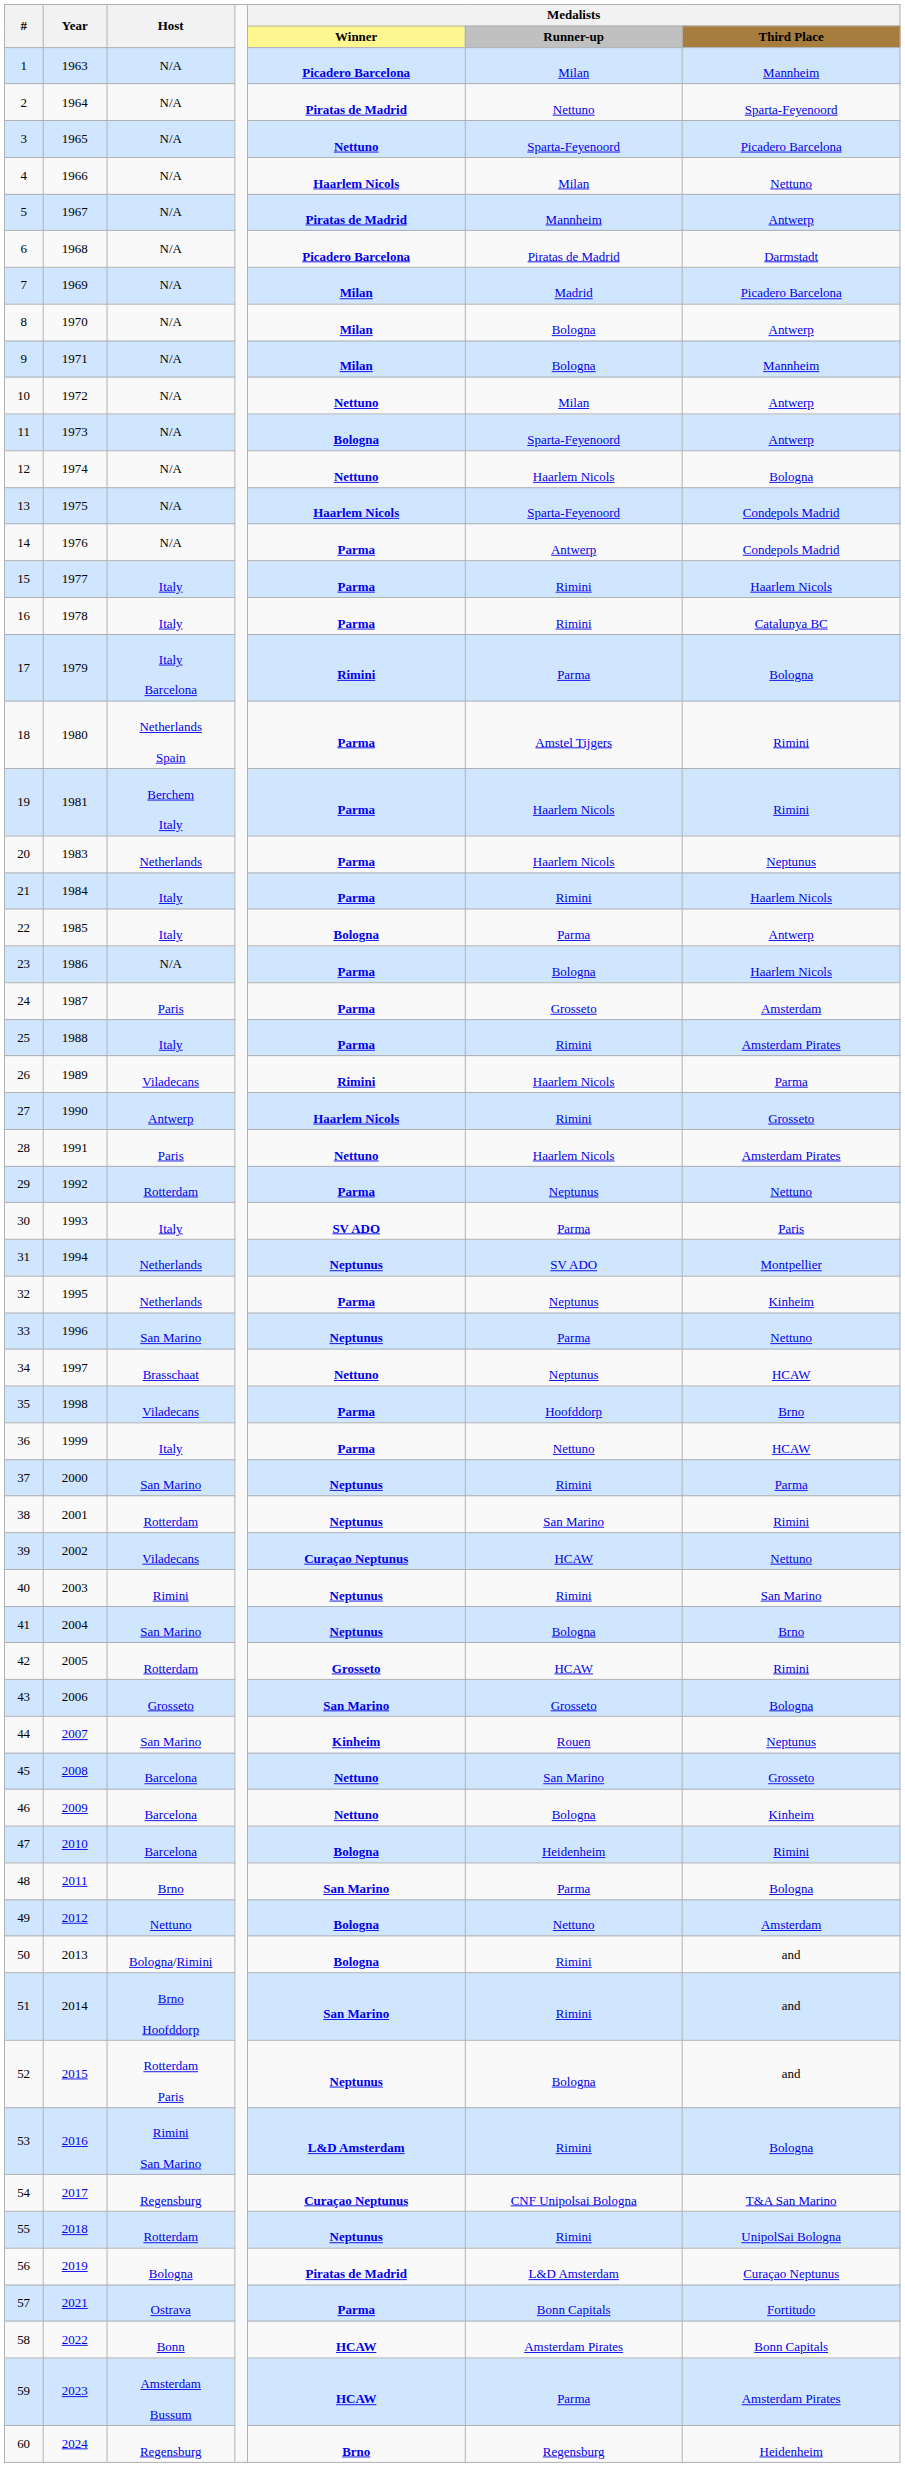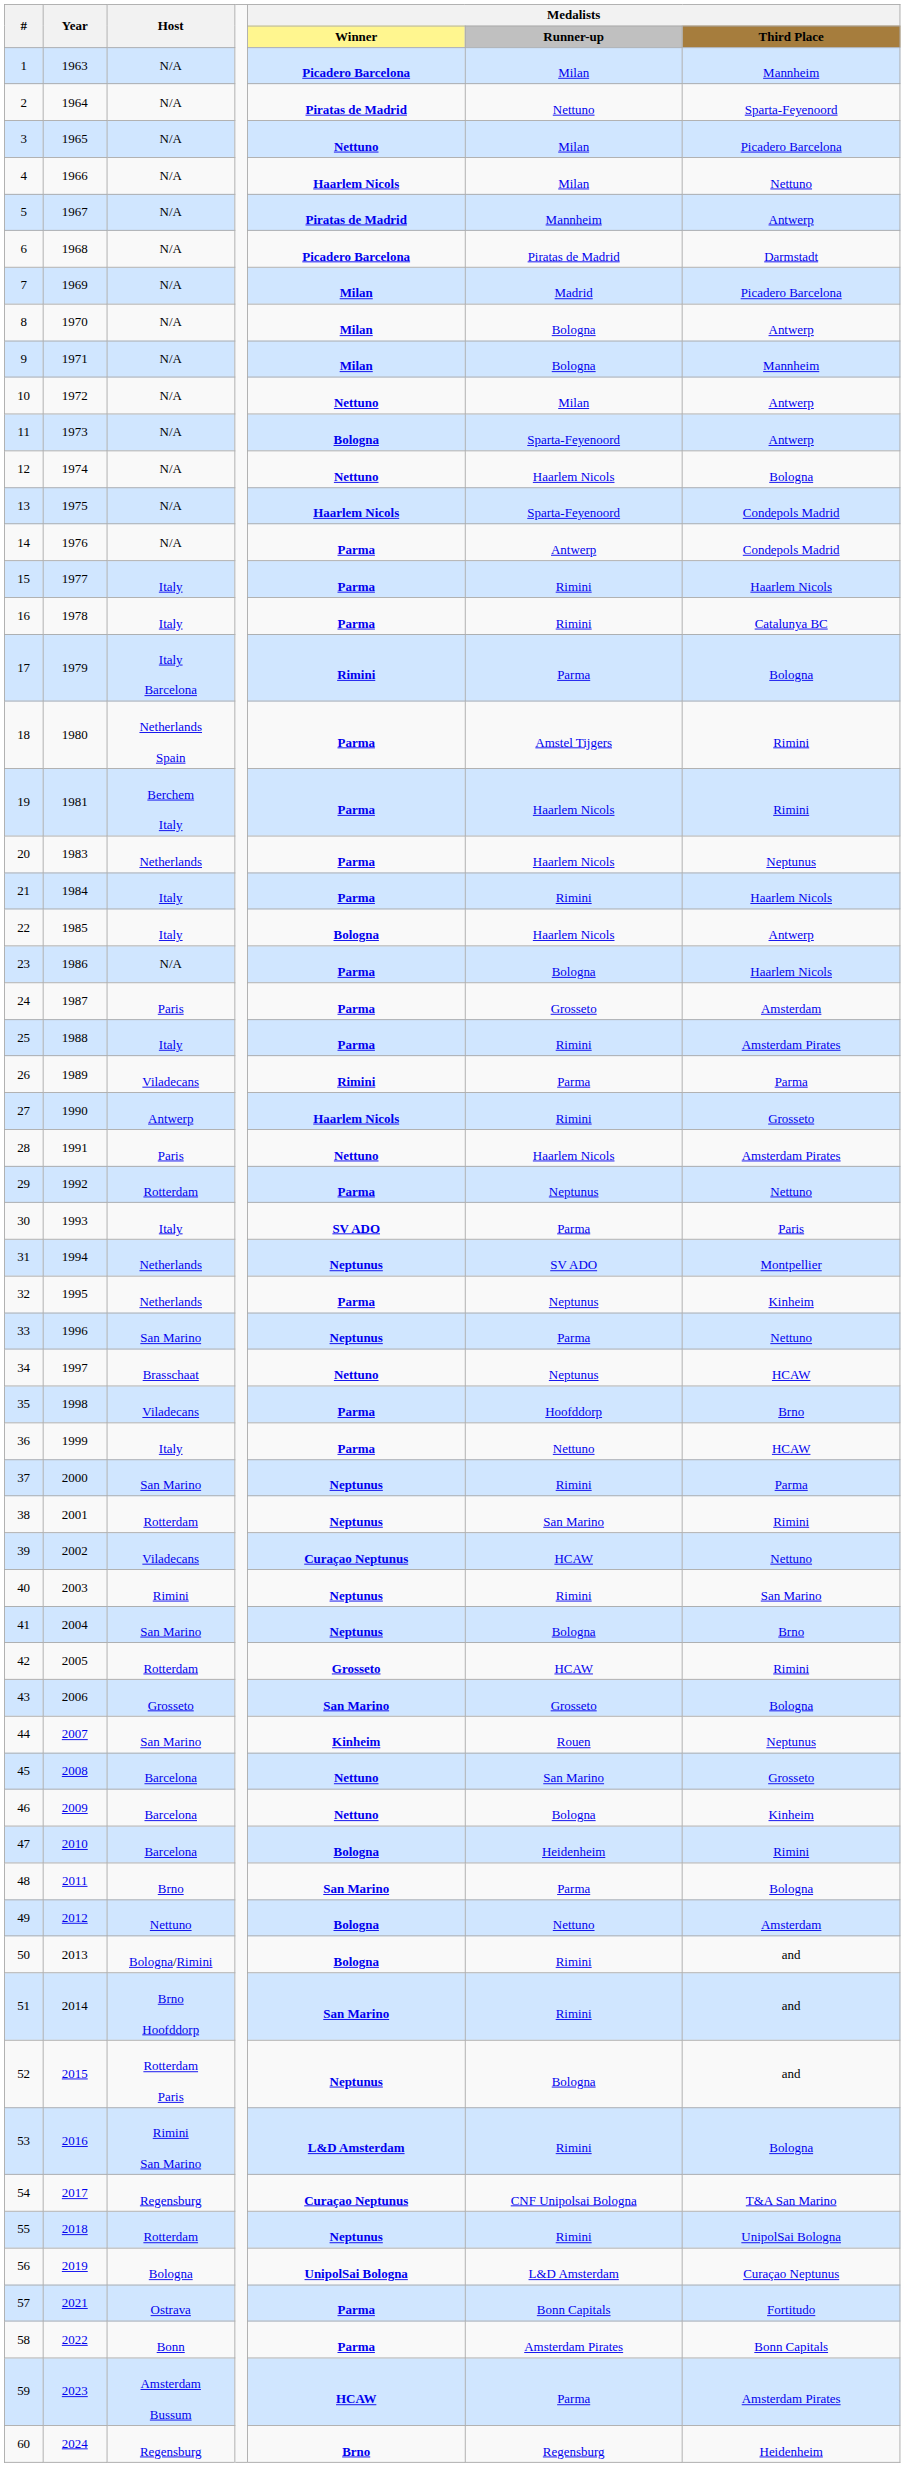 <table class="wikitable" style="font-size:90%; text-align: center;">
 <tr>
 <th rowspan=2 width=3%>#</th>
 <th rowspan=2 width=5%>Year</th>
 <th rowspan=2 width=10%>Host</th>
 <td rowspan="62" style="border-top:none;border-bottom:none;" width="1%"></td>
 <th colspan=3>Medalists</th>
 </tr>
 <tr>
 <th width=17% style="background:#fff68f">Winner</th>
 <th width=17% style="background:silver">Runner-up</th>
 <th width=17% style="background:#a67d3d">Third Place</th>
 </tr>
 <tr style="background: #D0E6FF;">
 <td>1</td>
 <td>1963</td>
 <td>N/A</td>
 <td><strong><br><a href='#'>Picadero Barcelona</a></strong></td>
 <td><br><a href='#'>Milan</a></td>
 <td><br><a href='#'>Mannheim</a></td>
 </tr>
 <tr>
 <td>2</td>
 <td>1964</td>
 <td>N/A</td>
 <td><strong><br><a href='#'>Piratas de Madrid</a></strong></td>
 <td><br><a href='#'>Nettuno</a></td>
 <td><br><a href='#'>Sparta-Feyenoord</a></td>
 </tr>
 <tr style="background: #D0E6FF;">
 <td>3</td>
 <td>1965</td>
 <td>N/A</td>
 <td><strong><br><a href='#'>Nettuno</a></strong></td>
-<td><br><a href='#'>Sparta-Feyenoord</a></td>
+<td><br><a href='#'>Milan</a></td>
 <td><br><a href='#'>Picadero Barcelona</a></td>
 </tr>
 <tr>
 <td>4</td>
 <td>1966</td>
 <td>N/A</td>
 <td><strong><br><a href='#'>Haarlem Nicols</a></strong></td>
 <td><br><a href='#'>Milan</a></td>
 <td><br><a href='#'>Nettuno</a></td>
 </tr>
 <tr style="background: #D0E6FF;">
 <td>5</td>
 <td>1967</td>
 <td>N/A</td>
 <td><strong><br><a href='#'>Piratas de Madrid</a></strong></td>
 <td><br><a href='#'>Mannheim</a></td>
 <td><br><a href='#'>Antwerp</a></td>
 </tr>
 <tr>
 <td>6</td>
 <td>1968</td>
 <td>N/A</td>
 <td><strong><br><a href='#'>Picadero Barcelona</a></strong></td>
 <td><br><a href='#'>Piratas de Madrid</a></td>
 <td><br><a href='#'>Darmstadt</a></td>
 </tr>
 <tr style="background: #D0E6FF;">
 <td>7</td>
 <td>1969</td>
 <td>N/A</td>
 <td><strong><br><a href='#'>Milan</a></strong></td>
 <td><br><a href='#'>Madrid</a></td>
 <td><br><a href='#'>Picadero Barcelona</a></td>
 </tr>
 <tr>
 <td>8</td>
 <td>1970</td>
 <td>N/A</td>
 <td><strong><br><a href='#'>Milan</a></strong></td>
 <td><br><a href='#'>Bologna</a></td>
 <td><br><a href='#'>Antwerp</a></td>
 </tr>
 <tr style="background: #D0E6FF;">
 <td>9</td>
 <td>1971</td>
 <td>N/A</td>
 <td><strong><br><a href='#'>Milan</a></strong></td>
 <td><br><a href='#'>Bologna</a></td>
 <td><br><a href='#'>Mannheim</a></td>
 </tr>
 <tr>
 <td>10</td>
 <td>1972</td>
 <td>N/A</td>
 <td><strong><br><a href='#'>Nettuno</a></strong></td>
 <td><br><a href='#'>Milan</a></td>
 <td><br><a href='#'>Antwerp</a></td>
 </tr>
 <tr style="background: #D0E6FF;">
 <td>11</td>
 <td>1973</td>
 <td>N/A</td>
 <td><strong><br><a href='#'>Bologna</a></strong></td>
 <td><br><a href='#'>Sparta-Feyenoord</a></td>
 <td><br><a href='#'>Antwerp</a></td>
 </tr>
 <tr>
 <td>12</td>
 <td>1974</td>
 <td>N/A</td>
 <td><strong><br><a href='#'>Nettuno</a></strong></td>
 <td><br><a href='#'>Haarlem Nicols</a></td>
 <td><br><a href='#'>Bologna</a></td>
 </tr>
 <tr style="background: #D0E6FF;">
 <td>13</td>
 <td>1975</td>
 <td>N/A</td>
 <td><strong><br><a href='#'>Haarlem Nicols</a></strong></td>
 <td><br><a href='#'>Sparta-Feyenoord</a></td>
 <td><br><a href='#'>Condepols Madrid</a></td>
 </tr>
 <tr>
 <td>14</td>
 <td>1976</td>
 <td>N/A</td>
 <td><strong><br><a href='#'>Parma</a></strong></td>
 <td><br><a href='#'>Antwerp</a></td>
 <td><br><a href='#'>Condepols Madrid</a></td>
 </tr>
 <tr style="background: #D0E6FF;">
 <td>15</td>
 <td>1977</td>
 <td><br><a href='#'>Italy</a></td>
 <td><strong><br><a href='#'>Parma</a></strong></td>
 <td><br><a href='#'>Rimini</a></td>
 <td><br><a href='#'>Haarlem Nicols</a></td>
 </tr>
 <tr>
 <td>16</td>
 <td>1978</td>
 <td><br><a href='#'>Italy</a></td>
 <td><strong><br><a href='#'>Parma</a></strong></td>
 <td><br><a href='#'>Rimini</a></td>
 <td><br><a href='#'>Catalunya BC</a></td>
 </tr>
 <tr style="background: #D0E6FF;">
 <td>17</td>
 <td>1979</td>
 <td><br><a href='#'>Italy</a><br><br><a href='#'>Barcelona</a></td>
 <td><strong><br><a href='#'>Rimini</a></strong></td>
 <td><br><a href='#'>Parma</a></td>
 <td><br><a href='#'>Bologna</a></td>
 </tr>
 <tr>
 <td>18</td>
 <td>1980</td>
 <td><br><a href='#'>Netherlands</a><br><br><a href='#'>Spain</a></td>
 <td><strong><br><a href='#'>Parma</a></strong></td>
 <td><br><a href='#'>Amstel Tijgers</a></td>
 <td><br><a href='#'>Rimini</a></td>
 </tr>
 <tr style="background: #D0E6FF;">
 <td>19</td>
 <td>1981</td>
 <td><br><a href='#'>Berchem</a><br><br><a href='#'>Italy</a></td>
 <td><strong><br><a href='#'>Parma</a></strong></td>
 <td><br><a href='#'>Haarlem Nicols</a></td>
 <td><br><a href='#'>Rimini</a></td>
 </tr>
 <tr>
 <td>20</td>
 <td>1983</td>
 <td><br><a href='#'>Netherlands</a></td>
 <td><strong><br><a href='#'>Parma</a></strong></td>
 <td><br><a href='#'>Haarlem Nicols</a></td>
 <td><br><a href='#'>Neptunus</a></td>
 </tr>
 <tr style="background: #D0E6FF;">
 <td>21</td>
 <td>1984</td>
 <td><br><a href='#'>Italy</a></td>
 <td><strong><br><a href='#'>Parma</a></strong></td>
 <td><br><a href='#'>Rimini</a></td>
 <td><br><a href='#'>Haarlem Nicols</a></td>
 </tr>
 <tr>
 <td>22</td>
 <td>1985</td>
 <td><br><a href='#'>Italy</a></td>
 <td><strong><br><a href='#'>Bologna</a></strong></td>
-<td><br><a href='#'>Parma</a></td>
+<td><br><a href='#'>Haarlem Nicols</a></td>
 <td><br><a href='#'>Antwerp</a></td>
 </tr>
 <tr style="background: #D0E6FF;">
 <td>23</td>
 <td>1986</td>
 <td>N/A</td>
 <td><strong><br><a href='#'>Parma</a></strong></td>
 <td><br><a href='#'>Bologna</a></td>
 <td><br><a href='#'>Haarlem Nicols</a></td>
 </tr>
 <tr>
 <td>24</td>
 <td>1987</td>
 <td><br><a href='#'>Paris</a></td>
 <td><strong><br><a href='#'>Parma</a></strong></td>
 <td><br><a href='#'>Grosseto</a></td>
 <td><br><a href='#'>Amsterdam</a></td>
 </tr>
 <tr style="background: #D0E6FF;">
 <td>25</td>
 <td>1988</td>
 <td><br><a href='#'>Italy</a></td>
 <td><strong><br><a href='#'>Parma</a></strong></td>
 <td><br><a href='#'>Rimini</a></td>
 <td><br><a href='#'>Amsterdam Pirates</a></td>
 </tr>
 <tr>
 <td>26</td>
 <td>1989</td>
 <td><br><a href='#'>Viladecans</a></td>
 <td><strong><br><a href='#'>Rimini</a></strong></td>
-<td><br><a href='#'>Haarlem Nicols</a></td>
+<td><br><a href='#'>Parma</a></td>
 <td><br><a href='#'>Parma</a></td>
 </tr>
 <tr style="background: #D0E6FF;">
 <td>27</td>
 <td>1990</td>
 <td><br><a href='#'>Antwerp</a></td>
 <td><strong><br><a href='#'>Haarlem Nicols</a></strong></td>
 <td><br><a href='#'>Rimini</a></td>
 <td><br><a href='#'>Grosseto</a></td>
 </tr>
 <tr>
 <td>28</td>
 <td>1991</td>
 <td><br><a href='#'>Paris</a></td>
 <td><strong><br><a href='#'>Nettuno</a></strong></td>
 <td><br><a href='#'>Haarlem Nicols</a></td>
 <td><br><a href='#'>Amsterdam Pirates</a></td>
 </tr>
 <tr style="background: #D0E6FF;">
 <td>29</td>
 <td>1992</td>
 <td><br><a href='#'>Rotterdam</a></td>
 <td><strong><br><a href='#'>Parma</a></strong></td>
 <td><br><a href='#'>Neptunus</a></td>
 <td><br><a href='#'>Nettuno</a></td>
 </tr>
 <tr>
 <td>30</td>
 <td>1993</td>
 <td><br><a href='#'>Italy</a></td>
 <td><strong><br><a href='#'>SV ADO</a></strong></td>
 <td><br><a href='#'>Parma</a></td>
 <td><br><a href='#'>Paris</a></td>
 </tr>
 <tr style="background: #D0E6FF;">
 <td>31</td>
 <td>1994</td>
 <td><br><a href='#'>Netherlands</a></td>
 <td><strong><br><a href='#'>Neptunus</a></strong></td>
 <td><br><a href='#'>SV ADO</a></td>
 <td><br><a href='#'>Montpellier</a></td>
 </tr>
 <tr>
 <td>32</td>
 <td>1995</td>
 <td><br><a href='#'>Netherlands</a></td>
 <td><strong><br><a href='#'>Parma</a></strong></td>
 <td><br><a href='#'>Neptunus</a></td>
 <td><br><a href='#'>Kinheim</a></td>
 </tr>
 <tr style="background: #D0E6FF;">
 <td>33</td>
 <td>1996</td>
 <td><br><a href='#'>San Marino</a></td>
 <td><strong><br><a href='#'>Neptunus</a></strong></td>
 <td><br><a href='#'>Parma</a></td>
 <td><br><a href='#'>Nettuno</a></td>
 </tr>
 <tr>
 <td>34</td>
 <td>1997</td>
 <td><br><a href='#'>Brasschaat</a></td>
 <td><strong><br><a href='#'>Nettuno</a></strong></td>
 <td><br><a href='#'>Neptunus</a></td>
 <td><br><a href='#'>HCAW</a></td>
 </tr>
 <tr style="background: #D0E6FF;">
 <td>35</td>
 <td>1998</td>
 <td><br><a href='#'>Viladecans</a></td>
 <td><strong><br><a href='#'>Parma</a></strong></td>
 <td><br><a href='#'>Hoofddorp</a></td>
 <td><br><a href='#'>Brno</a></td>
 </tr>
 <tr>
 <td>36</td>
 <td>1999</td>
 <td><br><a href='#'>Italy</a></td>
 <td><strong><br><a href='#'>Parma</a></strong></td>
 <td><br><a href='#'>Nettuno</a></td>
 <td><br><a href='#'>HCAW</a></td>
 </tr>
 <tr style="background: #D0E6FF;">
 <td>37</td>
 <td>2000</td>
 <td><br><a href='#'>San Marino</a></td>
 <td><strong><br><a href='#'>Neptunus</a></strong></td>
 <td><br><a href='#'>Rimini</a></td>
 <td><br><a href='#'>Parma</a></td>
 </tr>
 <tr>
 <td>38</td>
 <td>2001</td>
 <td><br><a href='#'>Rotterdam</a></td>
 <td><strong><br><a href='#'>Neptunus</a></strong></td>
 <td><br><a href='#'>San Marino</a></td>
 <td><br><a href='#'>Rimini</a></td>
 </tr>
 <tr style="background: #D0E6FF;">
 <td>39</td>
 <td>2002</td>
 <td><br><a href='#'>Viladecans</a></td>
 <td><strong><br><a href='#'>Curaçao Neptunus</a></strong></td>
 <td><br><a href='#'>HCAW</a></td>
 <td><br><a href='#'>Nettuno</a></td>
 </tr>
 <tr>
 <td>40</td>
 <td>2003</td>
 <td><br><a href='#'>Rimini</a></td>
 <td><strong><br><a href='#'>Neptunus</a></strong></td>
 <td><br><a href='#'>Rimini</a></td>
 <td><br><a href='#'>San Marino</a></td>
 </tr>
 <tr style="background: #D0E6FF;">
 <td>41</td>
 <td>2004</td>
 <td><br><a href='#'>San Marino</a></td>
 <td><strong><br><a href='#'>Neptunus</a></strong></td>
 <td><br><a href='#'>Bologna</a></td>
 <td><br><a href='#'>Brno</a></td>
 </tr>
 <tr>
 <td>42</td>
 <td>2005</td>
 <td><br><a href='#'>Rotterdam</a></td>
 <td><strong><br><a href='#'>Grosseto</a></strong></td>
 <td><br><a href='#'>HCAW</a></td>
 <td><br><a href='#'>Rimini</a></td>
 </tr>
 <tr style="background: #D0E6FF;">
 <td>43</td>
 <td>2006</td>
 <td><br><a href='#'>Grosseto</a></td>
 <td><strong><br><a href='#'>San Marino</a></strong></td>
 <td><br><a href='#'>Grosseto</a></td>
 <td><br><a href='#'>Bologna</a></td>
 </tr>
 <tr>
 <td>44</td>
 <td><a href='#'>2007</a></td>
 <td><br><a href='#'>San Marino</a></td>
 <td><strong><br><a href='#'>Kinheim</a></strong></td>
 <td><br><a href='#'>Rouen</a></td>
 <td><br><a href='#'>Neptunus</a></td>
 </tr>
 <tr style="background: #D0E6FF;">
 <td>45</td>
 <td><a href='#'>2008</a></td>
 <td><br><a href='#'>Barcelona</a></td>
 <td><strong><br><a href='#'>Nettuno</a></strong></td>
 <td><br><a href='#'>San Marino</a></td>
 <td><br><a href='#'>Grosseto</a></td>
 </tr>
 <tr>
 <td>46</td>
 <td><a href='#'>2009</a></td>
 <td><br><a href='#'>Barcelona</a></td>
 <td><strong><br><a href='#'>Nettuno</a></strong></td>
 <td><br><a href='#'>Bologna</a></td>
 <td><br><a href='#'>Kinheim</a></td>
 </tr>
 <tr style="background: #D0E6FF;">
 <td>47</td>
 <td><a href='#'>2010</a></td>
 <td><br><a href='#'>Barcelona</a></td>
 <td><strong><br><a href='#'>Bologna</a></strong></td>
 <td><br><a href='#'>Heidenheim</a></td>
 <td><br><a href='#'>Rimini</a></td>
 </tr>
 <tr>
 <td>48</td>
 <td><a href='#'>2011</a></td>
 <td><br><a href='#'>Brno</a></td>
 <td><strong><br><a href='#'>San Marino</a></strong></td>
 <td><br><a href='#'>Parma</a></td>
 <td><br><a href='#'>Bologna</a></td>
 </tr>
 <tr style="background: #D0E6FF;">
 <td>49</td>
 <td><a href='#'>2012</a></td>
 <td><br><a href='#'>Nettuno</a></td>
 <td><strong><br><a href='#'>Bologna</a></strong></td>
 <td><br><a href='#'>Nettuno</a></td>
 <td><br><a href='#'>Amsterdam</a></td>
 </tr>
 <tr>
 <td>50</td>
 <td>2013</td>
 <td><br><a href='#'>Bologna</a>/<a href='#'>Rimini</a></td>
 <td><strong><br><a href='#'>Bologna</a></strong></td>
 <td><br><a href='#'>Rimini</a></td>
 <td> and </td>
 </tr>
 <tr style="background: #D0E6FF;">
 <td>51</td>
 <td>2014</td>
 <td><br><a href='#'>Brno</a><br><br><a href='#'>Hoofddorp</a></td>
 <td><strong><br><a href='#'>San Marino</a></strong></td>
 <td><br><a href='#'>Rimini</a></td>
 <td> and </td>
 </tr>
 <tr>
 <td>52</td>
 <td><a href='#'>2015</a></td>
 <td><br><a href='#'>Rotterdam</a><br><br><a href='#'>Paris</a></td>
 <td><strong><br><a href='#'>Neptunus</a></strong></td>
 <td><br><a href='#'>Bologna</a></td>
 <td> and </td>
 </tr>
 <tr style="background: #D0E6FF;">
 <td>53</td>
 <td><a href='#'>2016</a></td>
 <td><br><a href='#'>Rimini</a><br><br><a href='#'>San Marino</a></td>
 <td><strong><br><a href='#'>L&D Amsterdam</a></strong></td>
 <td><br><a href='#'>Rimini</a></td>
 <td><br><a href='#'>Bologna</a></td>
 </tr>
 <tr>
 <td>54</td>
 <td><a href='#'>2017</a></td>
 <td><br><a href='#'>Regensburg</a></td>
 <td><strong><br><a href='#'>Curaçao Neptunus</a></strong></td>
 <td><br><a href='#'>CNF Unipolsai Bologna</a></td>
 <td><br><a href='#'>T&A San Marino</a></td>
 </tr>
 <tr style="background: #D0E6FF;">
 <td>55</td>
 <td><a href='#'>2018</a></td>
 <td><br><a href='#'>Rotterdam</a></td>
 <td><strong><br><a href='#'>Neptunus</a></strong></td>
 <td><br><a href='#'>Rimini</a></td>
 <td><br><a href='#'>UnipolSai Bologna</a></td>
 </tr>
 <tr>
 <td>56</td>
 <td><a href='#'>2019</a></td>
 <td><br><a href='#'>Bologna</a></td>
-<td><strong><br><a href='#'>Piratas de Madrid</a></strong></td>
+<td><strong><br><a href='#'>UnipolSai Bologna</a></strong></td>
 <td><br><a href='#'>L&D Amsterdam</a></td>
 <td><br><a href='#'>Curaçao Neptunus</a></td>
 </tr>
 <tr style="background: #D0E6FF;">
 <td>57</td>
 <td><a href='#'>2021</a></td>
 <td><br><a href='#'>Ostrava</a></td>
 <td><strong><br><a href='#'>Parma</a></strong></td>
 <td><br><a href='#'>Bonn Capitals</a></td>
 <td><br><a href='#'>Fortitudo</a></td>
 </tr>
 <tr>
 <td>58</td>
 <td><a href='#'>2022</a></td>
 <td><br><a href='#'>Bonn</a></td>
-<td><strong><br><a href='#'>HCAW</a></strong></td>
+<td><strong><br><a href='#'>Parma</a></strong></td>
 <td><br><a href='#'>Amsterdam Pirates</a></td>
 <td><br><a href='#'>Bonn Capitals</a></td>
 </tr>
 <tr style="background: #D0E6FF;">
 <td>59</td>
 <td><a href='#'>2023</a></td>
 <td><br><a href='#'>Amsterdam</a><br><br><a href='#'>Bussum</a></td>
 <td><strong><br><a href='#'>HCAW</a></strong></td>
 <td><br><a href='#'>Parma</a></td>
 <td><br><a href='#'>Amsterdam Pirates</a></td>
 </tr>
 <tr>
 <td>60</td>
 <td><a href='#'>2024</a></td>
 <td><br><a href='#'>Regensburg</a></td>
 <td><strong><br><a href='#'>Brno</a></strong></td>
 <td><br><a href='#'>Regensburg</a></td>
 <td><br><a href='#'>Heidenheim</a></td>
 </tr>
 </table>
